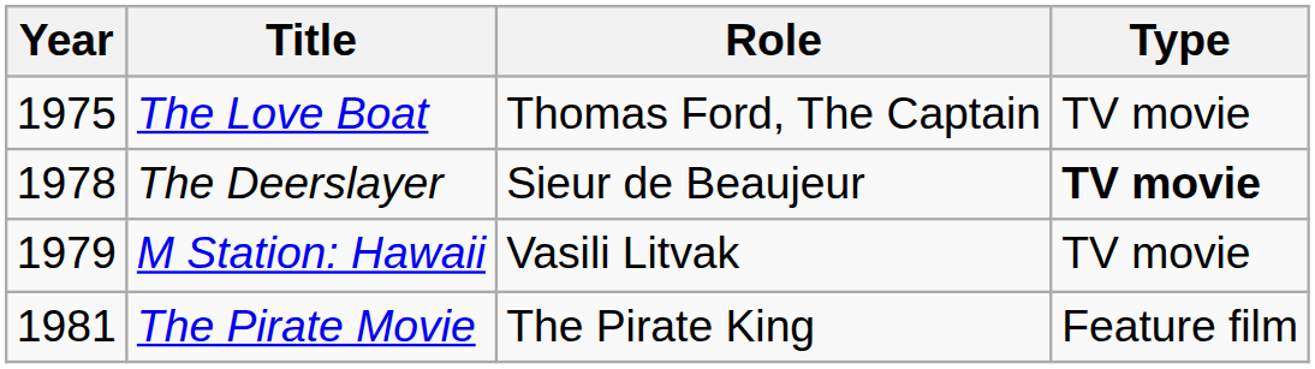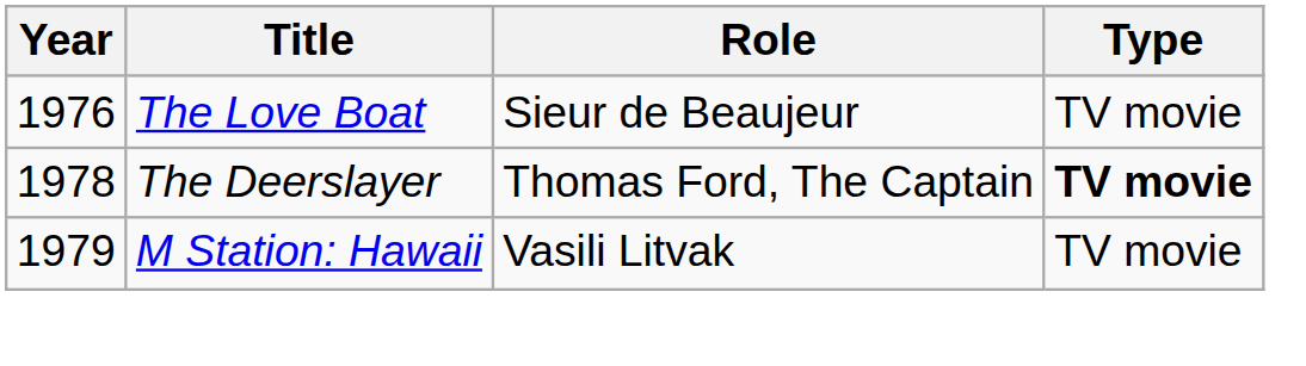 <table class="wikitable">
 <tr>
 <th>Year</th>
 <th>Title</th>
 <th>Role</th>
 <th>Type</th>
 </tr>
 <tr>
-<td>1975</td>
+<td>1976</td>
 <td><em><a href='#'>The Love Boat</a></em></td>
-<td>Thomas Ford, The Captain</td>
+<td>Sieur de Beaujeur</td>
 <td>TV movie</td>
 </tr>
 <tr>
 <td>1978</td>
 <td><em>The Deerslayer</em></td>
-<td>Sieur de Beaujeur</td>
+<td>Thomas Ford, The Captain</td>
 <td><strong>TV movie</strong></td>
 </tr>
 <tr>
 <td>1979</td>
 <td><em><a href='#'>M Station: Hawaii</a></em></td>
 <td>Vasili Litvak</td>
 <td>TV movie</td>
 </tr>
-<tr>
-<td>1981</td>
-<td><em><a href='#'>The Pirate Movie</a></em></td>
-<td>The Pirate King</td>
-<td>Feature film</td>
-</tr>
 </table>
